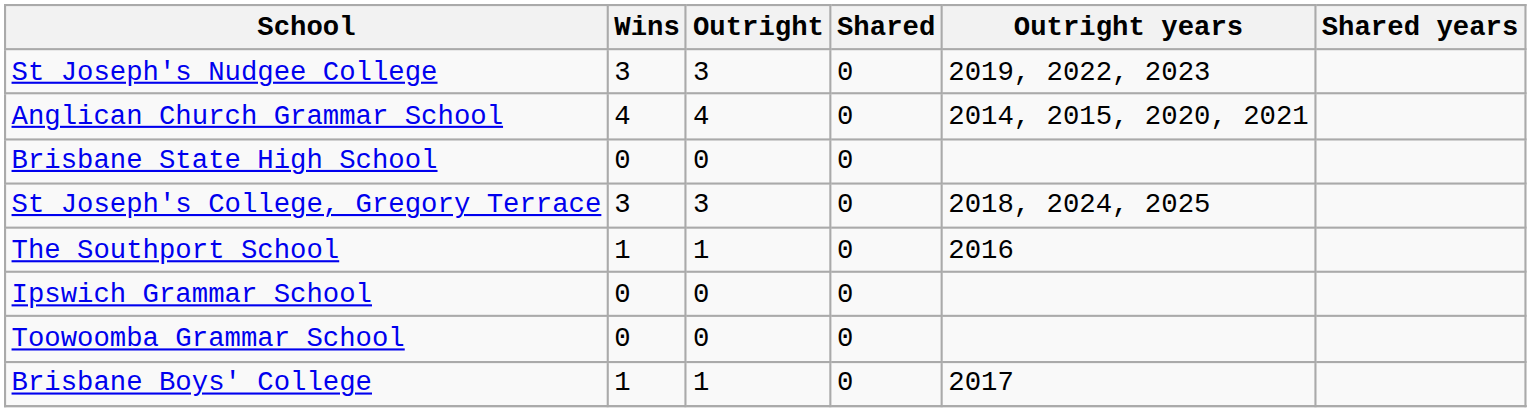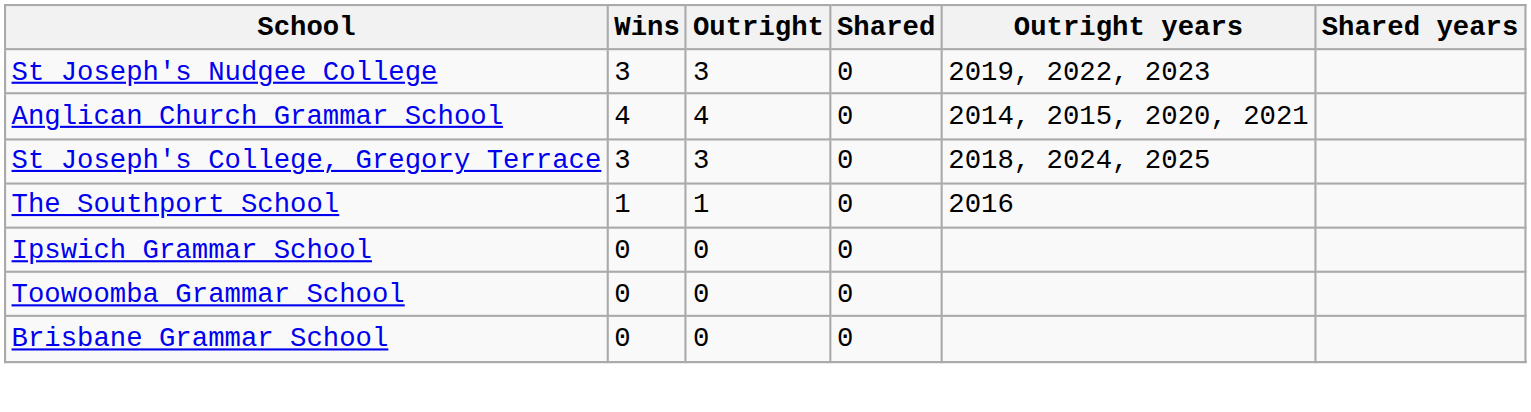 <table class="wikitable sortable">
 <tr>
 <th>School</th>
 <th>Wins</th>
 <th>Outright</th>
 <th>Shared</th>
 <th>Outright years</th>
 <th>Shared years</th>
 </tr>
 <tr>
 <td><a href='#'>St Joseph's Nudgee College</a></td>
 <td>3</td>
 <td>3</td>
 <td>0</td>
 <td>2019, 2022, 2023</td>
 <td></td>
 </tr>
 <tr>
 <td><a href='#'>Anglican Church Grammar School</a></td>
 <td>4</td>
 <td>4</td>
 <td>0</td>
 <td>2014, 2015, 2020, 2021</td>
-<td></td>
-</tr>
-<tr>
-<td><a href='#'>Brisbane State High School</a></td>
-<td>0</td>
-<td>0</td>
-<td>0</td>
-<td></td>
 <td></td>
 </tr>
 <tr>
 <td><a href='#'>St Joseph's College, Gregory Terrace</a></td>
 <td>3</td>
 <td>3</td>
 <td>0</td>
 <td>2018, 2024, 2025</td>
 <td></td>
 </tr>
 <tr>
 <td><a href='#'>The Southport School</a></td>
 <td>1</td>
 <td>1</td>
 <td>0</td>
 <td>2016</td>
 <td></td>
 </tr>
 <tr>
 <td><a href='#'>Ipswich Grammar School</a></td>
 <td>0</td>
 <td>0</td>
 <td>0</td>
 <td></td>
 <td></td>
 </tr>
 <tr>
 <td><a href='#'>Toowoomba Grammar School</a></td>
 <td>0</td>
 <td>0</td>
 <td>0</td>
 <td></td>
 <td></td>
 </tr>
 <tr>
-<td><a href='#'>Brisbane Boys' College</a></td>
-<td>1</td>
-<td>1</td>
+<td><a href='#'>Brisbane Grammar School</a></td>
 <td>0</td>
-<td>2017</td>
+<td>0</td>
+<td>0</td>
+<td></td>
 <td></td>
 </tr>
 <tr>
 </tr>
 </table>
